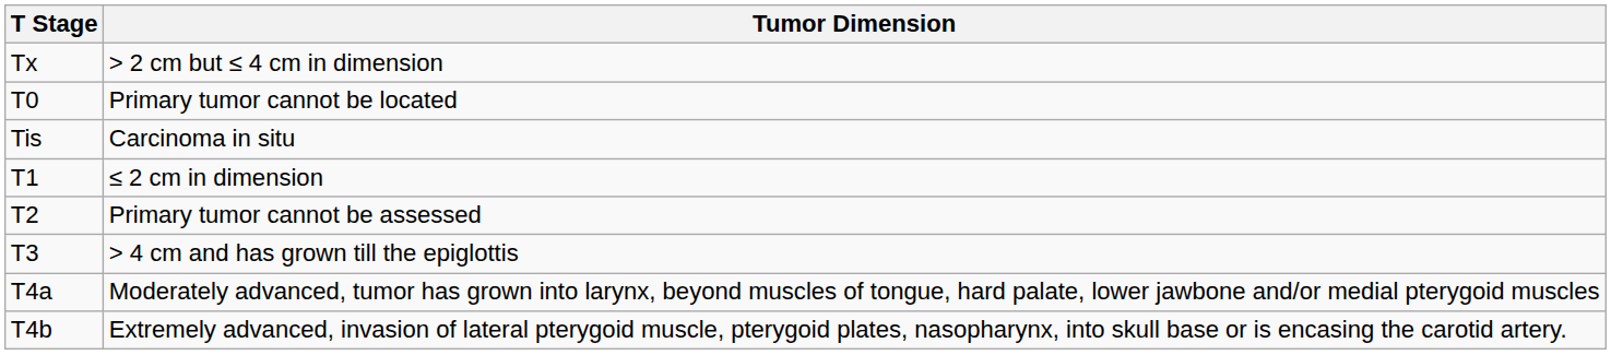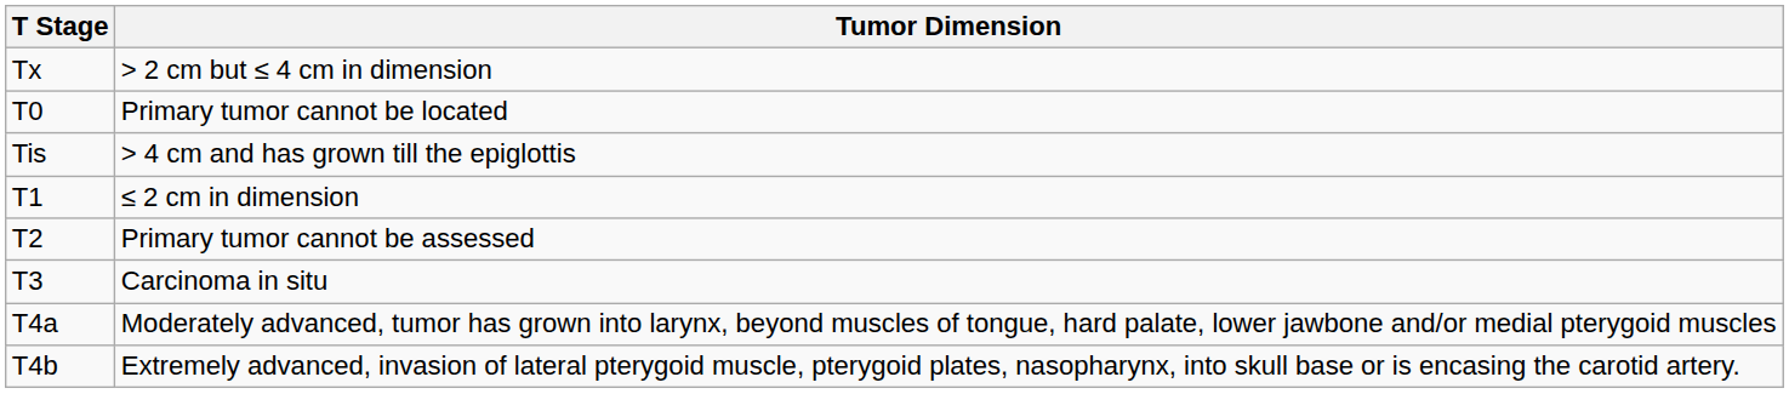 <table class="wikitable">
 <tr>
 <th>T Stage</th>
 <th>Tumor Dimension</th>
 </tr>
 <tr>
 <td>Tx</td>
 <td>> 2 cm but ≤ 4 cm in dimension</td>
 </tr>
 <tr>
 <td>T0</td>
 <td>Primary tumor cannot be located</td>
 </tr>
 <tr>
 <td>Tis</td>
-<td>Carcinoma in situ</td>
+<td>> 4 cm and has grown till the epiglottis</td>
 </tr>
 <tr>
 <td>T1</td>
 <td>≤ 2 cm in dimension</td>
 </tr>
 <tr>
 <td>T2</td>
 <td>Primary tumor cannot be assessed</td>
 </tr>
 <tr>
 <td>T3</td>
-<td>> 4 cm and has grown till the epiglottis</td>
+<td>Carcinoma in situ</td>
 </tr>
 <tr>
 <td>T4a</td>
 <td>Moderately advanced, tumor has grown into larynx, beyond muscles of tongue, hard palate, lower jawbone and/or medial pterygoid muscles</td>
 </tr>
 <tr>
 <td>T4b</td>
 <td>Extremely advanced, invasion of lateral pterygoid muscle, pterygoid plates, nasopharynx, into skull base or is encasing the carotid artery.</td>
 </tr>
 </table>
